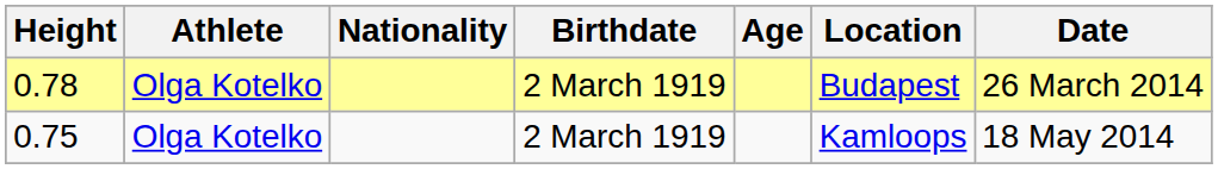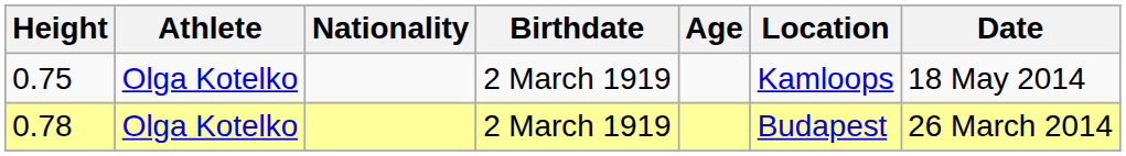 <table class="wikitable">
 <tr>
 <th>Height</th>
 <th>Athlete</th>
 <th>Nationality</th>
 <th>Birthdate</th>
 <th>Age</th>
 <th>Location</th>
 <th>Date</th>
 </tr>
+<tr>
+<td>0.75</td>
+<td><a href='#'>Olga Kotelko</a></td>
+<td></td>
+<td>2 March 1919</td>
+<td></td>
+<td><a href='#'>Kamloops</a></td>
+<td>18 May 2014</td>
+</tr>
 <tr style="background:#ff9;">
 <td>0.78 </td>
 <td><a href='#'>Olga Kotelko</a></td>
 <td></td>
 <td>2 March 1919</td>
 <td></td>
 <td><a href='#'>Budapest</a></td>
 <td>26 March 2014</td>
 </tr>
-<tr>
-<td>0.75</td>
-<td><a href='#'>Olga Kotelko</a></td>
-<td></td>
-<td>2 March 1919</td>
-<td></td>
-<td><a href='#'>Kamloops</a></td>
-<td>18 May 2014</td>
-</tr>
 </table>
